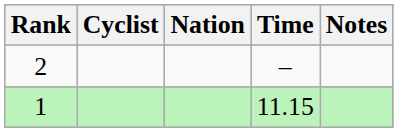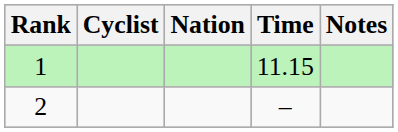 <table class="wikitable sortable" style="text-align:center">
 <tr>
 <th>Rank</th>
 <th>Cyclist</th>
 <th>Nation</th>
 <th>Time</th>
 <th>Notes</th>
 </tr>
+<tr bgcolor=bbf3bb>
+<td>1</td>
+<td align=left></td>
+<td align=left></td>
+<td>11.15</td>
+<td></td>
+</tr>
 <tr>
 <td>2</td>
 <td align=left></td>
 <td align=left></td>
 <td>–</td>
 <td></td>
 </tr>
-<tr bgcolor=bbf3bb>
-<td>1</td>
-<td align=left></td>
-<td align=left></td>
-<td>11.15</td>
-<td></td>
-</tr>
 </table>
